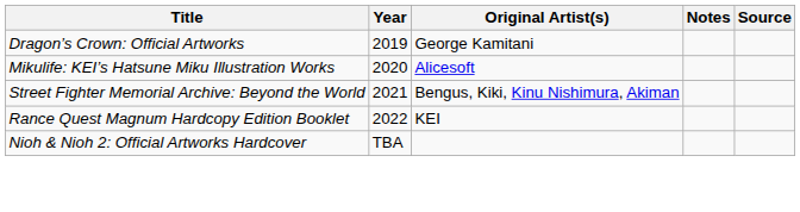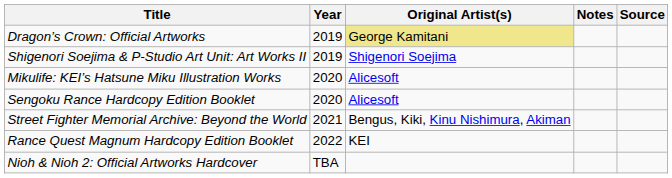 <table class="wikitable sortable plainrowheaders">
 <tr>
 <th>Title</th>
 <th>Year</th>
 <th>Original Artist(s)</th>
 <th class="unsortable">Notes</th>
 <th class="unsortable">Source</th>
 </tr>
 <tr>
 <td><em>Dragon’s Crown: Official Artworks</em></td>
 <td>2019</td>
-<td>George Kamitani</td>
+<td style="background: khaki;">George Kamitani</td>
+<td></td>
+<td></td>
+</tr>
+<tr>
+<td><em>Shigenori Soejima & P-Studio Art Unit: Art Works II</em></td>
+<td>2019</td>
+<td><a href='#'>Shigenori Soejima</a></td>
 <td></td>
 <td></td>
 </tr>
 <tr>
 <td><em>Mikulife: KEI’s Hatsune Miku Illustration Works</em></td>
+<td>2020</td>
+<td><a href='#'>Alicesoft</a></td>
+<td></td>
+<td></td>
+</tr>
+<tr>
+<td><em>Sengoku Rance Hardcopy Edition Booklet</em></td>
 <td>2020</td>
 <td><a href='#'>Alicesoft</a></td>
 <td></td>
 <td></td>
 </tr>
 <tr>
 <td><em>Street Fighter Memorial Archive: Beyond the World</em></td>
 <td>2021</td>
 <td>Bengus, Kiki, <a href='#'>Kinu Nishimura</a>, <a href='#'>Akiman</a></td>
 <td></td>
 <td></td>
 </tr>
 <tr>
 <td><em>Rance Quest Magnum Hardcopy Edition Booklet</em></td>
 <td>2022</td>
 <td>KEI</td>
 <td></td>
 <td></td>
 </tr>
 <tr>
 <td><em>Nioh & Nioh 2: Official Artworks Hardcover</em></td>
 <td>TBA</td>
 <td></td>
 <td></td>
 <td></td>
 </tr>
 </table>
